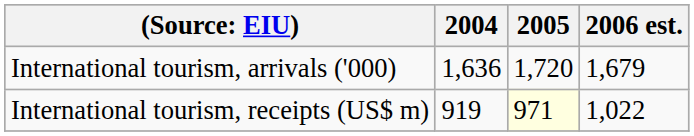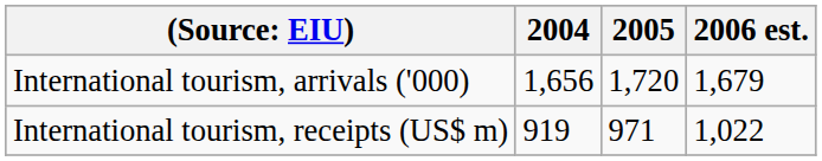 <table class="wikitable">
 <tr>
 <th>(Source: <a href='#'>EIU</a>)</th>
 <th>2004</th>
 <th>2005</th>
 <th>2006 est.</th>
 </tr>
 <tr>
 <td>International tourism, arrivals ('000)</td>
-<td>1,636</td>
+<td>1,656</td>
 <td>1,720</td>
 <td>1,679</td>
 </tr>
 <tr>
 <td>International tourism, receipts (US$ m)</td>
 <td>919</td>
-<td style="background: lightyellow;">971</td>
+<td>971</td>
 <td>1,022</td>
 </tr>
 </table>
